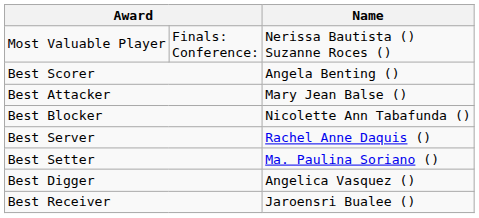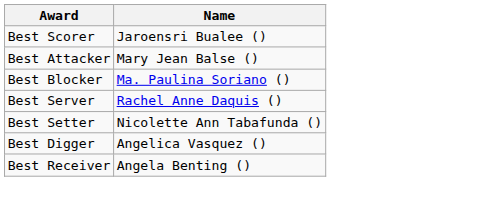 <table class="wikitable">
 <tr>
 <th colspan="2">Award</th>
 <th>Name</th>
 </tr>
 <tr>
-<td>Most Valuable Player</td>
-<td>Finals:<br>Conference:</td>
-<td> Nerissa Bautista ()<br> Suzanne Roces ()</td>
-</tr>
-<tr>
 <td colspan="2">Best Scorer</td>
-<td> Angela Benting ()</td>
+<td> Jaroensri Bualee ()</td>
 </tr>
 <tr>
 <td colspan="2">Best Attacker</td>
 <td> Mary Jean Balse ()</td>
 </tr>
 <tr>
 <td colspan="2">Best Blocker</td>
-<td> Nicolette Ann Tabafunda ()</td>
+<td> <a href='#'>Ma. Paulina Soriano</a> ()</td>
 </tr>
 <tr>
 <td colspan="2">Best Server</td>
 <td> <a href='#'>Rachel Anne Daquis</a> ()</td>
 </tr>
 <tr>
 <td colspan="2">Best Setter</td>
-<td> <a href='#'>Ma. Paulina Soriano</a> ()</td>
+<td> Nicolette Ann Tabafunda ()</td>
 </tr>
 <tr>
 <td colspan="2">Best Digger</td>
 <td> Angelica Vasquez ()</td>
 </tr>
 <tr>
 <td colspan="2">Best Receiver</td>
-<td> Jaroensri Bualee ()</td>
+<td> Angela Benting ()</td>
 </tr>
 </table>
